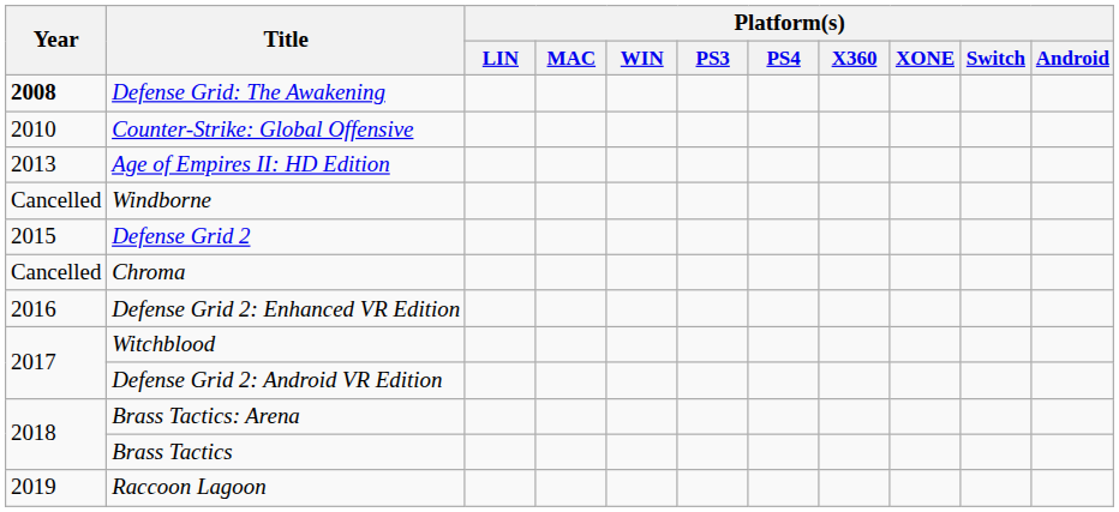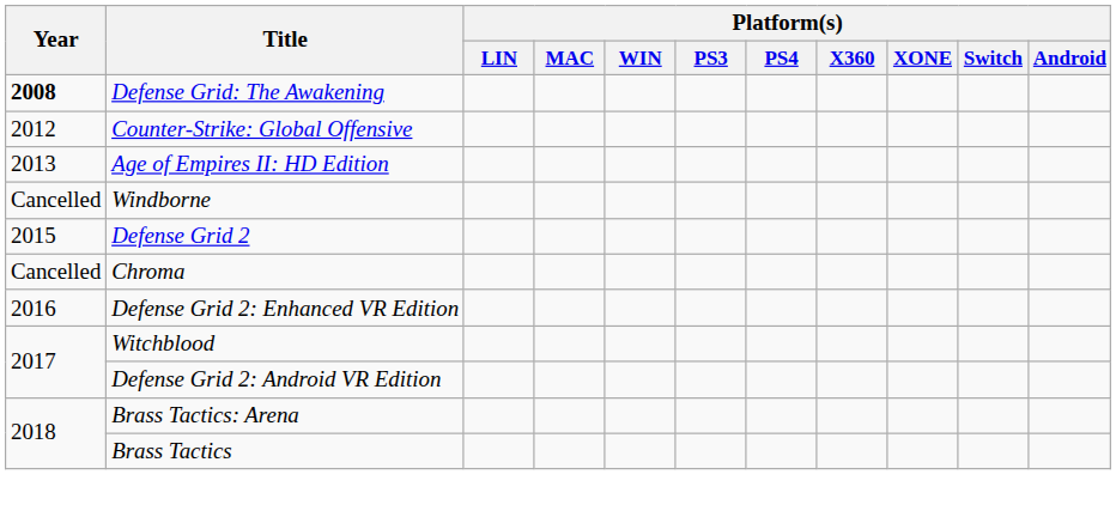 <table class="wikitable">
 <tr>
 <th rowspan="2">Year</th>
 <th rowspan="2">Title</th>
 <th colspan="9">Platform(s)</th>
 </tr>
 <tr>
 <th style="width:3em; font-size:90%"><a href='#'>LIN</a></th>
 <th style="width:3em; font-size:90%"><a href='#'>MAC</a></th>
 <th style="width:3em; font-size:90%"><a href='#'>WIN</a></th>
 <th style="width:3em; font-size:90%"><a href='#'>PS3</a></th>
 <th style="width:3em; font-size:90%"><a href='#'>PS4</a></th>
 <th style="width:3em; font-size:90%"><a href='#'>X360</a></th>
 <th style="width:3em; font-size:90%"><a href='#'>XONE</a></th>
 <th style="width:3em; font-size:90%"><a href='#'>Switch</a></th>
 <th style="width:3em; font-size:90%"><a href='#'>Android</a></th>
 </tr>
 <tr>
 <td><strong>2008</strong></td>
 <td><em><a href='#'>Defense Grid: The Awakening</a></em></td>
 <td></td>
 <td></td>
 <td></td>
 <td></td>
 <td></td>
 <td></td>
 <td></td>
 <td></td>
 <td></td>
 </tr>
 <tr>
-<td>2010</td>
+<td>2012</td>
 <td><em><a href='#'>Counter-Strike: Global Offensive</a></em></td>
 <td></td>
 <td></td>
 <td></td>
 <td></td>
 <td></td>
 <td></td>
 <td></td>
 <td></td>
 <td></td>
 </tr>
 <tr>
 <td>2013</td>
 <td><em><a href='#'>Age of Empires II: HD Edition</a></em></td>
 <td></td>
 <td></td>
 <td></td>
 <td></td>
 <td></td>
 <td></td>
 <td></td>
 <td></td>
 <td></td>
 </tr>
 <tr>
 <td>Cancelled</td>
 <td><em>Windborne</em></td>
 <td></td>
 <td></td>
 <td></td>
 <td></td>
 <td></td>
 <td></td>
 <td></td>
 <td></td>
 <td></td>
 </tr>
 <tr>
 <td>2015</td>
 <td><em><a href='#'>Defense Grid 2</a></em></td>
 <td></td>
 <td></td>
 <td></td>
 <td></td>
 <td></td>
 <td></td>
 <td></td>
 <td></td>
 <td></td>
 </tr>
 <tr>
 <td>Cancelled</td>
 <td><em>Chroma</em></td>
 <td></td>
 <td></td>
 <td></td>
 <td></td>
 <td></td>
 <td></td>
 <td></td>
 <td></td>
 <td></td>
 </tr>
 <tr>
 <td>2016</td>
 <td><em>Defense Grid 2: Enhanced VR Edition</em></td>
 <td></td>
 <td></td>
 <td></td>
 <td></td>
 <td></td>
 <td></td>
 <td></td>
 <td></td>
 <td></td>
 </tr>
 <tr>
 <td rowspan="2">2017</td>
 <td><em>Witchblood</em></td>
 <td></td>
 <td></td>
 <td></td>
 <td></td>
 <td></td>
 <td></td>
 <td></td>
 <td></td>
 <td></td>
 </tr>
 <tr>
 <td><em>Defense Grid 2: Android VR Edition</em></td>
 <td></td>
 <td></td>
 <td></td>
 <td></td>
 <td></td>
 <td></td>
 <td></td>
 <td></td>
 <td></td>
 </tr>
 <tr>
 <td rowspan="2">2018</td>
 <td><em>Brass Tactics: Arena</em></td>
 <td></td>
 <td></td>
 <td></td>
 <td></td>
 <td></td>
 <td></td>
 <td></td>
 <td></td>
 <td></td>
 </tr>
 <tr>
 <td><em>Brass Tactics</em></td>
 <td></td>
 <td></td>
 <td></td>
 <td></td>
 <td></td>
 <td></td>
 <td></td>
 <td></td>
 <td></td>
 </tr>
-<tr>
-<td>2019</td>
-<td><em>Raccoon Lagoon</em></td>
-<td></td>
-<td></td>
-<td></td>
-<td></td>
-<td></td>
-<td></td>
-<td></td>
-<td></td>
-<td></td>
-</tr>
 </table>
